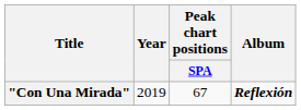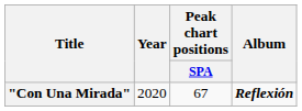 <table class="wikitable plainrowheaders" style="text-align:center;">
 <tr>
 <th scope="col" rowspan="2">Title</th>
 <th scope="col" rowspan="2">Year</th>
 <th scope="col" colspan="1">Peak chart positions</th>
 <th scope="col" rowspan="2">Album</th>
 </tr>
 <tr>
 <th scope="col" style="width:3em;font-size:90%;"><a href='#'>SPA</a><br></th>
 </tr>
 <tr>
 <th scope="row">"Con Una Mirada"</th>
-<td>2019</td>
+<td>2020</td>
 <td>67</td>
 <td><strong><em>Reflexión</em></strong></td>
 </tr>
 </table>
